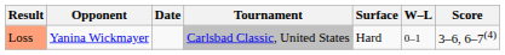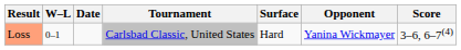 <table class="sortable wikitable">
 <tr>
 <th>Result</th>
-<th>Opponent</th>
+<th class="unsortable">W–L</th>
 <th>Date</th>
 <th>Tournament</th>
 <th>Surface</th>
-<th class="unsortable">W–L</th>
+<th>Opponent</th>
 <th class="unsortable">Score</th>
 </tr>
 <tr>
 <td style="background:#ffa07a;">Loss</td>
-<td> <a href='#'>Yanina Wickmayer</a></td>
+<td><small>0–1</small></td>
 <td><a href='#'></a></td>
 <td style="background:silver;"><a href='#'>Carlsbad Classic</a>, United States</td>
 <td>Hard</td>
-<td><small>0–1</small></td>
+<td> <a href='#'>Yanina Wickmayer</a></td>
 <td>3–6, 6–7<sup>(4)</sup></td>
 </tr>
 </table>
